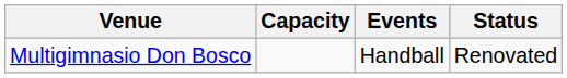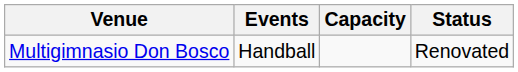 <table class="wikitable sortable">
 <tr>
 <th>Venue</th>
+<th>Events</th>
 <th>Capacity</th>
-<th>Events</th>
 <th>Status</th>
 </tr>
 <tr>
 <td><a href='#'>Multigimnasio Don Bosco</a></td>
+<td>Handball</td>
 <td></td>
-<td>Handball</td>
 <td>Renovated</td>
 </tr>
 </table>
